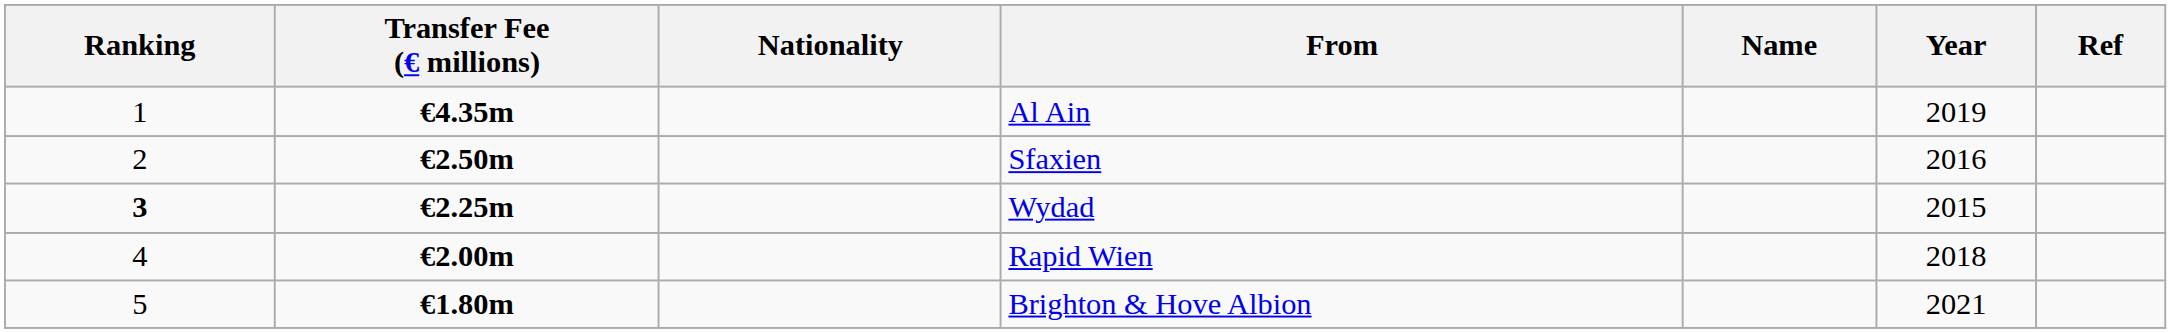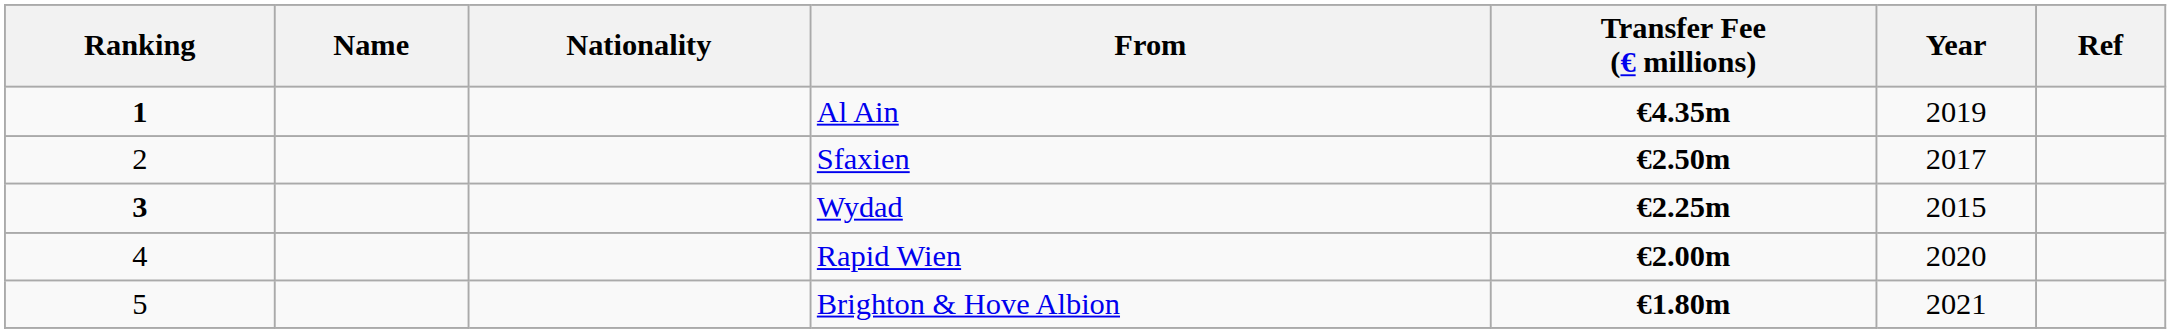 <table class="wikitable sortable" style="text-align: center; width:90%">
 <tr>
 <th>Ranking</th>
-<th>Transfer Fee<br>(<a href='#'>€</a> millions)</th>
+<th>Name</th>
 <th>Nationality</th>
 <th>From</th>
-<th>Name</th>
+<th>Transfer Fee<br>(<a href='#'>€</a> millions)</th>
 <th>Year</th>
 <th scope="col" class="unsortable">Ref</th>
 </tr>
 <tr>
-<td>1</td>
-<td><strong>€4.35m</strong></td>
+<td><strong>1</strong></td>
+<td></td>
 <td align=left></td>
 <td align=left> <a href='#'>Al Ain</a></td>
-<td></td>
+<td><strong>€4.35m</strong></td>
 <td>2019</td>
 <td></td>
 </tr>
 <tr>
 <td>2</td>
-<td><strong>€2.50m</strong></td>
+<td></td>
 <td align=left></td>
 <td align=left> <a href='#'>Sfaxien</a></td>
-<td></td>
-<td>2016</td>
+<td><strong>€2.50m</strong></td>
+<td>2017</td>
 <td></td>
 </tr>
 <tr>
 <td><strong>3</strong></td>
-<td><strong>€2.25m</strong></td>
+<td></td>
 <td align=left></td>
 <td align=left> <a href='#'>Wydad</a></td>
-<td></td>
+<td><strong>€2.25m</strong></td>
 <td>2015</td>
 <td></td>
 </tr>
 <tr>
 <td>4</td>
-<td><strong>€2.00m</strong></td>
+<td></td>
 <td align=left></td>
 <td align=left> <a href='#'>Rapid Wien</a></td>
-<td></td>
-<td>2018</td>
+<td><strong>€2.00m</strong></td>
+<td>2020</td>
 <td></td>
 </tr>
 <tr>
 <td>5</td>
-<td><strong>€1.80m</strong></td>
+<td></td>
 <td align=left></td>
 <td align=left> <a href='#'>Brighton & Hove Albion</a></td>
-<td></td>
+<td><strong>€1.80m</strong></td>
 <td>2021</td>
 <td></td>
 </tr>
 </table>
